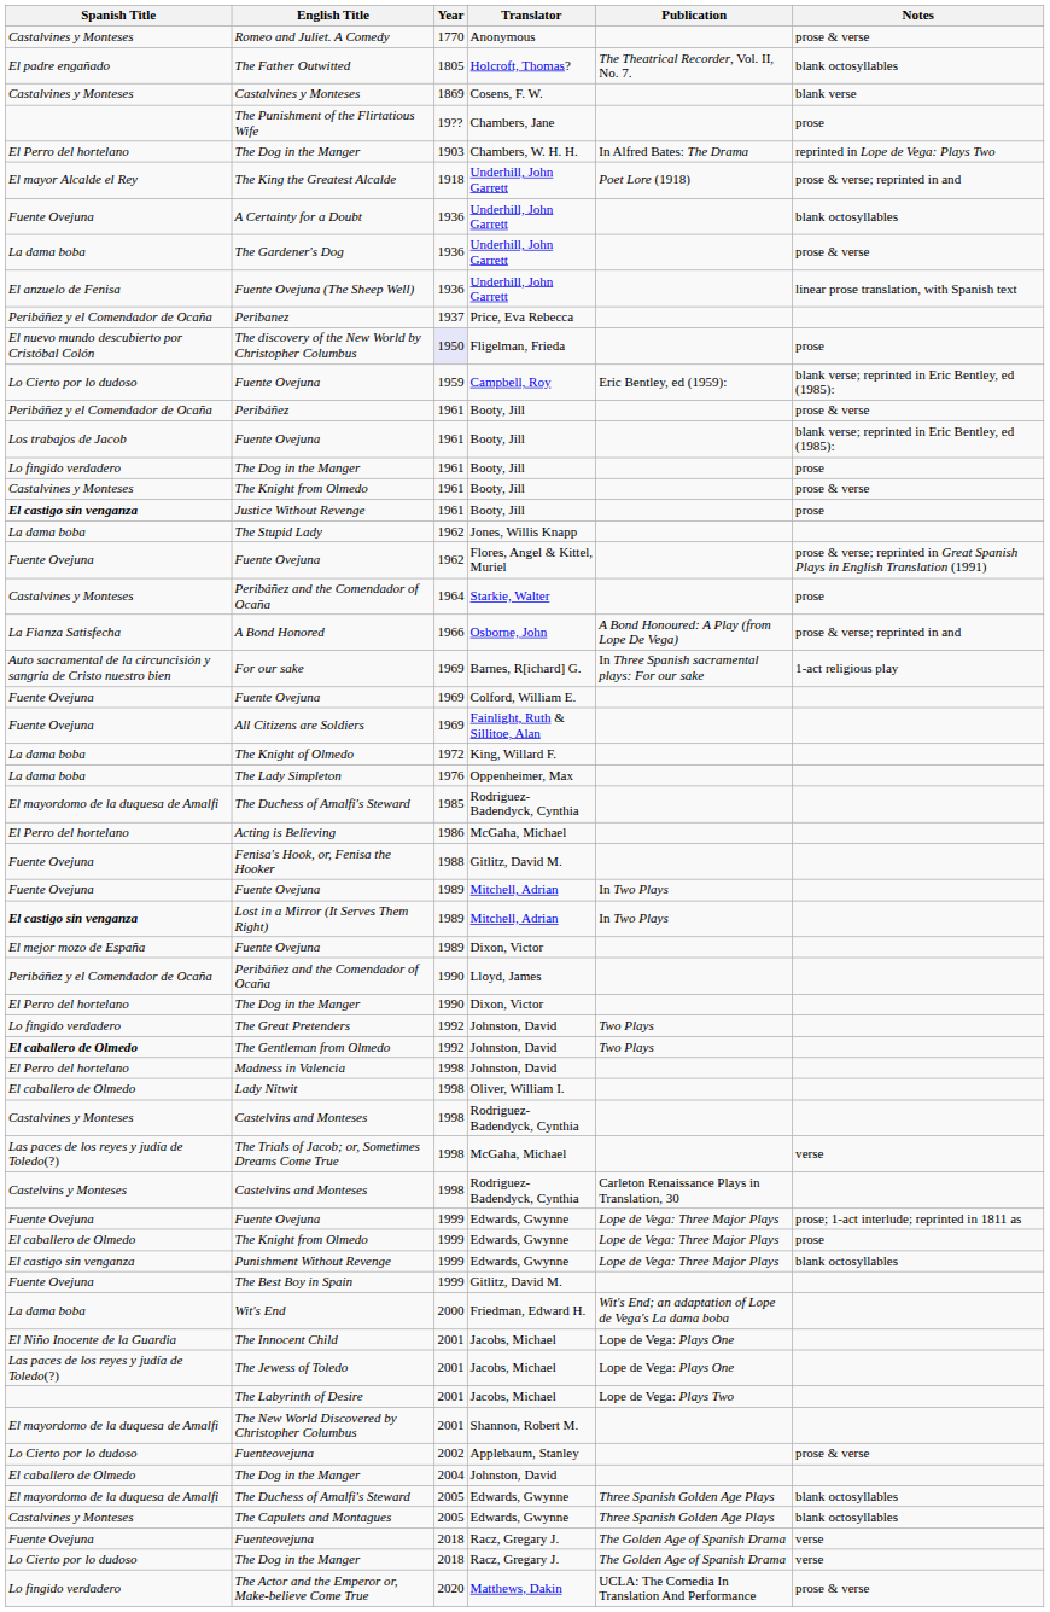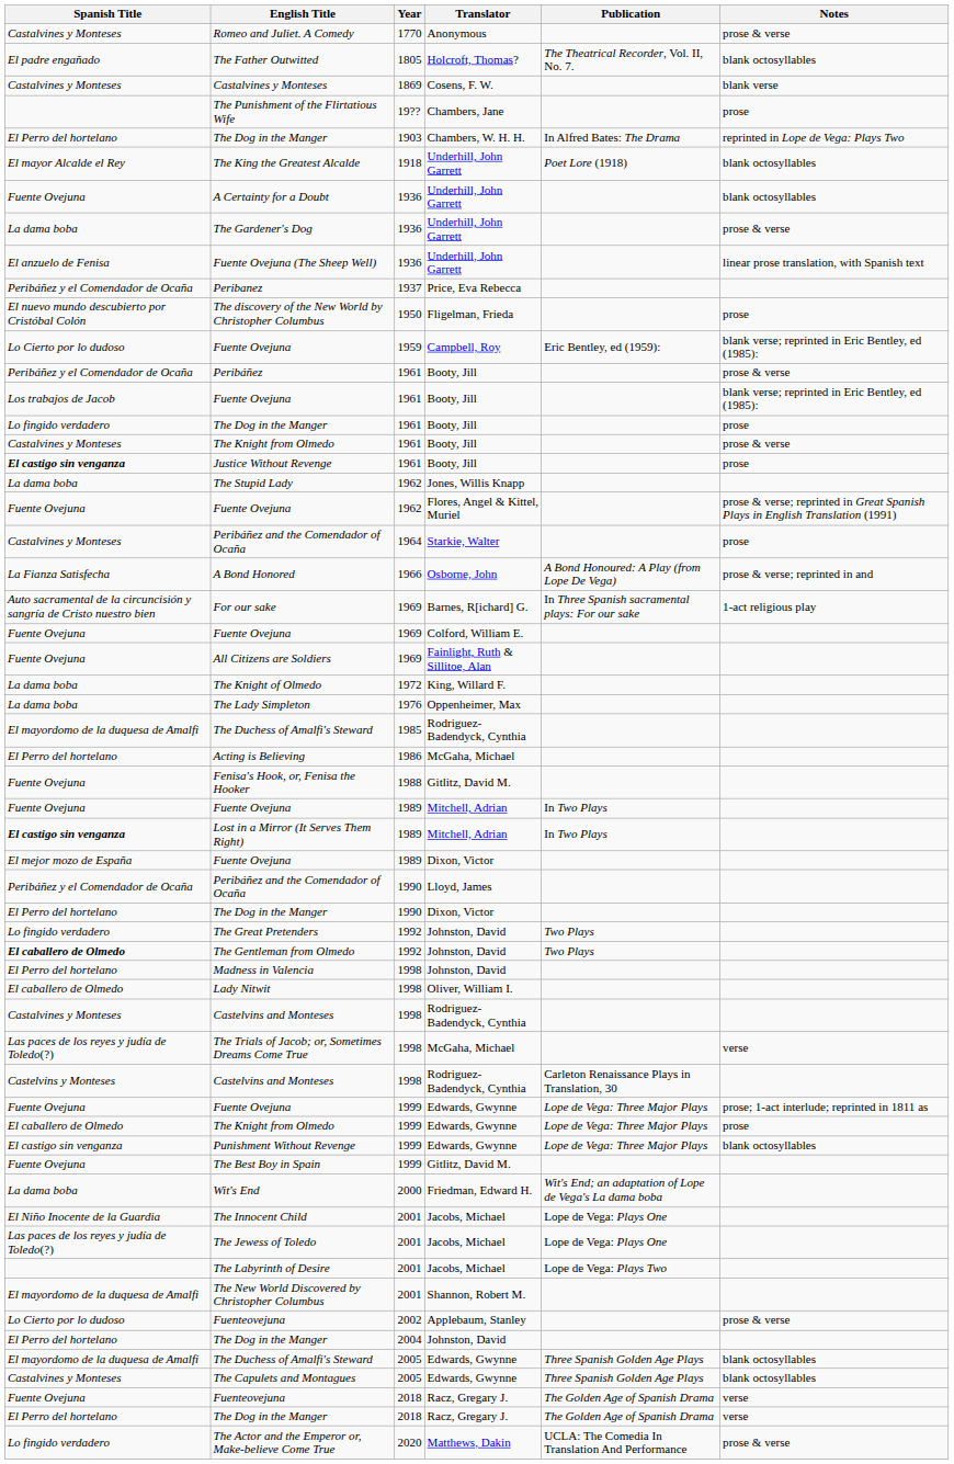 <table class="wikitable sortable">
 <tr>
 <th>Spanish Title</th>
 <th>English Title</th>
 <th>Year</th>
 <th>Translator</th>
 <th class="unsortable">Publication</th>
 <th class="unsortable">Notes</th>
 </tr>
 <tr>
 <td><em>Castalvines y Monteses</em></td>
 <td><em>Romeo and Juliet. A Comedy</em></td>
 <td>1770</td>
 <td>Anonymous</td>
 <td></td>
 <td>prose & verse</td>
 </tr>
 <tr>
 <td><em>El padre engañado</em></td>
 <td><em>The Father Outwitted</em></td>
 <td>1805</td>
 <td><a href='#'>Holcroft, Thomas</a>?</td>
 <td><em>The Theatrical Recorder</em>, Vol. II, No. 7.</td>
 <td>blank octosyllables</td>
 </tr>
 <tr>
 <td><em>Castalvines y Monteses</em></td>
 <td><em>Castalvines y Monteses</em></td>
 <td>1869</td>
 <td>Cosens, F. W.</td>
 <td></td>
 <td>blank verse</td>
 </tr>
 <tr>
 <td></td>
 <td><em>The Punishment of the Flirtatious Wife</em></td>
 <td>19??</td>
 <td>Chambers, Jane</td>
 <td></td>
 <td>prose</td>
 </tr>
 <tr>
 <td><em>El Perro del hortelano</em></td>
 <td><em>The Dog in the Manger</em></td>
 <td>1903</td>
 <td>Chambers, W. H. H.</td>
 <td>In Alfred Bates: <em>The Drama</em> </td>
 <td>reprinted in <em>Lope de Vega: Plays Two</em> </td>
 </tr>
 <tr>
 <td><em>El mayor Alcalde el Rey</em></td>
 <td><em>The King the Greatest Alcalde</em></td>
 <td>1918</td>
 <td><a href='#'>Underhill, John Garrett</a></td>
 <td><em>Poet Lore</em> (1918)</td>
-<td>prose & verse; reprinted in  and </td>
+<td>blank octosyllables</td>
 </tr>
 <tr>
 <td><em>Fuente Ovejuna</em></td>
 <td><em>A Certainty for a Doubt</em></td>
 <td>1936</td>
 <td><a href='#'>Underhill, John Garrett</a></td>
 <td></td>
 <td>blank octosyllables</td>
 </tr>
 <tr>
 <td><em>La dama boba</em></td>
 <td><em>The Gardener's Dog</em></td>
 <td>1936</td>
 <td><a href='#'>Underhill, John Garrett</a></td>
 <td></td>
 <td>prose & verse</td>
 </tr>
 <tr>
 <td><em>El anzuelo de Fenisa</em></td>
 <td><em>Fuente Ovejuna (The Sheep Well)</em></td>
 <td>1936</td>
 <td><a href='#'>Underhill, John Garrett</a></td>
 <td></td>
 <td>linear prose translation, with Spanish text</td>
 </tr>
 <tr>
 <td><em>Peribáñez y el Comendador de Ocaña</em></td>
 <td><em>Peribanez</em></td>
 <td>1937</td>
 <td>Price, Eva Rebecca</td>
 <td></td>
 <td></td>
 </tr>
 <tr>
 <td><em>El nuevo mundo descubierto por Cristóbal Colón</em></td>
 <td><em>The discovery of the New World by Christopher Columbus</em></td>
-<td style="background: lavender;">1950</td>
+<td>1950</td>
 <td>Fligelman, Frieda</td>
 <td></td>
 <td>prose</td>
 </tr>
 <tr>
 <td><em>Lo Cierto por lo dudoso</em></td>
 <td><em>Fuente Ovejuna</em></td>
 <td>1959</td>
 <td><a href='#'>Campbell, Roy</a></td>
 <td>Eric Bentley, ed (1959): </td>
 <td>blank verse; reprinted in Eric Bentley, ed (1985): </td>
 </tr>
 <tr>
 <td><em>Peribáñez y el Comendador de Ocaña</em></td>
 <td><em>Peribáñez</em></td>
 <td>1961</td>
 <td>Booty, Jill</td>
 <td></td>
 <td>prose & verse</td>
 </tr>
 <tr>
 <td><em>Los trabajos de Jacob</em></td>
 <td><em>Fuente Ovejuna</em></td>
 <td>1961</td>
 <td>Booty, Jill</td>
 <td></td>
 <td>blank verse; reprinted in Eric Bentley, ed (1985): </td>
 </tr>
 <tr>
 <td><em>Lo fingido verdadero</em></td>
 <td><em>The Dog in the Manger</em></td>
 <td>1961</td>
 <td>Booty, Jill</td>
 <td></td>
 <td>prose</td>
 </tr>
 <tr>
 <td><em>Castalvines y Monteses</em></td>
 <td><em>The Knight from Olmedo</em></td>
 <td>1961</td>
 <td>Booty, Jill</td>
 <td></td>
 <td>prose & verse</td>
 </tr>
 <tr>
 <td><strong><em>El castigo sin venganza</em></strong></td>
 <td><em>Justice Without Revenge</em></td>
 <td>1961</td>
 <td>Booty, Jill</td>
 <td></td>
 <td>prose</td>
 </tr>
 <tr>
 <td><em>La dama boba</em></td>
 <td><em>The Stupid Lady</em></td>
 <td>1962</td>
 <td>Jones, Willis Knapp</td>
 <td></td>
 <td></td>
 </tr>
 <tr>
 <td><em>Fuente Ovejuna</em></td>
 <td><em>Fuente Ovejuna</em></td>
 <td>1962</td>
 <td>Flores, Angel & Kittel, Muriel</td>
 <td></td>
 <td>prose & verse; reprinted in <em>Great Spanish Plays in English Translation</em> (1991) </td>
 </tr>
 <tr>
 <td><em>Castalvines y Monteses</em></td>
 <td><em>Peribáñez and the Comendador of Ocaña</em></td>
 <td>1964</td>
 <td><a href='#'>Starkie, Walter</a></td>
 <td></td>
 <td>prose</td>
 </tr>
 <tr>
 <td><em>La Fianza Satisfecha</em></td>
 <td><em>A Bond Honored</em></td>
 <td>1966</td>
 <td><a href='#'>Osborne, John</a></td>
 <td><em>A Bond Honoured: A Play (from Lope De Vega)</em></td>
 <td>prose & verse; reprinted in  and </td>
 </tr>
 <tr>
 <td><em>Auto sacramental de la circuncisión y sangría de Cristo nuestro bien</em></td>
 <td><em>For our sake</em></td>
 <td>1969</td>
 <td>Barnes, R[ichard] G.</td>
 <td>In <em>Three Spanish sacramental plays: For our sake</em> </td>
 <td>1-act religious play</td>
 </tr>
 <tr>
 <td><em>Fuente Ovejuna</em></td>
 <td><em>Fuente Ovejuna</em></td>
 <td>1969</td>
 <td>Colford, William E.</td>
 <td></td>
 <td></td>
 </tr>
 <tr>
 <td><em>Fuente Ovejuna</em></td>
 <td><em>All Citizens are Soldiers</em></td>
 <td>1969</td>
 <td><a href='#'>Fainlight, Ruth</a> & <a href='#'>Sillitoe, Alan</a></td>
 <td></td>
 <td></td>
 </tr>
 <tr>
 <td><em>La dama boba</em></td>
 <td><em>The Knight of Olmedo</em></td>
 <td>1972</td>
 <td>King, Willard F.</td>
 <td></td>
 <td></td>
 </tr>
 <tr>
 <td><em>La dama boba</em></td>
 <td><em>The Lady Simpleton</em></td>
 <td>1976</td>
 <td>Oppenheimer, Max</td>
 <td></td>
 <td></td>
 </tr>
 <tr>
 <td><em>El mayordomo de la duquesa de Amalfi</em></td>
 <td><em>The Duchess of Amalfi's Steward</em></td>
 <td>1985</td>
 <td>Rodriguez-Badendyck, Cynthia</td>
 <td> </td>
 <td></td>
 </tr>
 <tr>
 <td><em>El Perro del hortelano</em></td>
 <td><em>Acting is Believing</em></td>
 <td>1986</td>
 <td>McGaha, Michael</td>
 <td> </td>
 <td></td>
 </tr>
 <tr>
 <td><em>Fuente Ovejuna</em></td>
 <td><em>Fenisa's Hook, or, Fenisa the Hooker</em></td>
 <td>1988</td>
 <td>Gitlitz, David M.</td>
 <td></td>
 <td></td>
 </tr>
 <tr>
 <td><em>Fuente Ovejuna</em></td>
 <td><em>Fuente Ovejuna</em></td>
 <td>1989</td>
 <td><a href='#'>Mitchell, Adrian</a></td>
 <td>In <em>Two Plays</em> </td>
 <td></td>
 </tr>
 <tr>
 <td><strong><em>El castigo sin venganza</em></strong></td>
 <td><em>Lost in a Mirror (It Serves Them Right)</em></td>
 <td>1989</td>
 <td><a href='#'>Mitchell, Adrian</a></td>
 <td>In <em>Two Plays</em> </td>
 <td></td>
 </tr>
 <tr>
 <td><em>El mejor mozo de España</em></td>
 <td><em>Fuente Ovejuna</em></td>
 <td>1989</td>
 <td>Dixon, Victor</td>
 <td> </td>
 <td></td>
 </tr>
 <tr>
 <td><em>Peribáñez y el Comendador de Ocaña</em></td>
 <td><em>Peribáñez and the Comendador of Ocaña</em></td>
 <td>1990</td>
 <td>Lloyd, James</td>
 <td></td>
 <td></td>
 </tr>
 <tr>
 <td><em>El Perro del hortelano</em></td>
 <td><em>The Dog in the Manger</em></td>
 <td>1990</td>
 <td>Dixon, Victor</td>
 <td></td>
 <td></td>
 </tr>
 <tr>
 <td><em>Lo fingido verdadero</em></td>
 <td><em>The Great Pretenders</em></td>
 <td>1992</td>
 <td>Johnston, David</td>
 <td><em>Two Plays</em> </td>
 <td></td>
 </tr>
 <tr>
 <td><strong><em>El caballero de Olmedo</em></strong></td>
 <td><em>The Gentleman from Olmedo</em></td>
 <td>1992</td>
 <td>Johnston, David</td>
 <td><em>Two Plays</em> </td>
 <td></td>
 </tr>
 <tr>
 <td><em>El Perro del hortelano</em></td>
 <td><em>Madness in Valencia</em></td>
 <td>1998</td>
 <td>Johnston, David</td>
 <td></td>
 <td></td>
 </tr>
 <tr>
 <td><em>El caballero de Olmedo</em></td>
 <td><em>Lady Nitwit</em></td>
 <td>1998</td>
 <td>Oliver, William I.</td>
 <td> </td>
 <td></td>
 </tr>
 <tr>
 <td><em>Castalvines y Monteses</em></td>
 <td><em>Castelvins and Monteses</em></td>
 <td>1998</td>
 <td>Rodriguez-Badendyck, Cynthia</td>
 <td></td>
 <td></td>
 </tr>
 <tr>
 <td><em>Las paces de los reyes y judía de Toledo</em>(?)</td>
 <td><em>The Trials of Jacob; or, Sometimes Dreams Come True</em></td>
 <td>1998</td>
 <td>McGaha, Michael</td>
 <td> </td>
 <td>verse</td>
 </tr>
 <tr>
 <td><em>Castelvins y Monteses</em></td>
 <td><em>Castelvins and Monteses</em></td>
 <td>1998</td>
 <td>Rodriguez-Badendyck, Cynthia</td>
 <td>Carleton Renaissance Plays in Translation, 30 </td>
 <td></td>
 </tr>
 <tr>
 <td><em>Fuente Ovejuna</em></td>
 <td><em>Fuente Ovejuna</em></td>
 <td>1999</td>
 <td>Edwards, Gwynne</td>
 <td><em>Lope de Vega: Three Major Plays</em> </td>
 <td>prose; 1-act interlude; reprinted in 1811 as </td>
 </tr>
 <tr>
 <td><em>El caballero de Olmedo</em></td>
 <td><em>The Knight from Olmedo</em></td>
 <td>1999</td>
 <td>Edwards, Gwynne</td>
 <td><em>Lope de Vega: Three Major Plays</em> </td>
 <td>prose</td>
 </tr>
 <tr>
 <td><em>El castigo sin venganza</em></td>
 <td><em>Punishment Without Revenge</em></td>
 <td>1999</td>
 <td>Edwards, Gwynne</td>
 <td><em>Lope de Vega: Three Major Plays</em> </td>
 <td>blank octosyllables</td>
 </tr>
 <tr>
 <td><em>Fuente Ovejuna</em></td>
 <td><em>The Best Boy in Spain</em></td>
 <td>1999</td>
 <td>Gitlitz, David M.</td>
 <td> </td>
 <td></td>
 </tr>
 <tr>
 <td><em>La dama boba</em></td>
 <td><em>Wit's End</em></td>
 <td>2000</td>
 <td>Friedman, Edward H.</td>
 <td><em>Wit's End; an adaptation of Lope de Vega's La dama boba</em> </td>
 <td></td>
 </tr>
 <tr>
 <td><em>El Niño Inocente de la Guardia</em></td>
 <td><em>The Innocent Child</em></td>
 <td>2001</td>
 <td>Jacobs, Michael</td>
 <td>Lope de Vega: <em>Plays One</em> </td>
 <td></td>
 </tr>
 <tr>
 <td><em>Las paces de los reyes y judía de Toledo</em>(?)</td>
 <td><em>The Jewess of Toledo</em></td>
 <td>2001</td>
 <td>Jacobs, Michael</td>
 <td>Lope de Vega: <em>Plays One</em> </td>
 <td></td>
 </tr>
 <tr>
 <td></td>
 <td><em>The Labyrinth of Desire</em></td>
 <td>2001</td>
 <td>Jacobs, Michael</td>
 <td>Lope de Vega: <em>Plays Two</em> </td>
 <td></td>
 </tr>
 <tr>
 <td><em>El mayordomo de la duquesa de Amalfi</em></td>
 <td><em>The New World Discovered by Christopher Columbus</em></td>
 <td>2001</td>
 <td>Shannon, Robert M.</td>
 <td></td>
 <td></td>
 </tr>
 <tr>
 <td><em>Lo Cierto por lo dudoso</em></td>
 <td><em>Fuenteovejuna</em></td>
 <td>2002</td>
 <td>Applebaum, Stanley</td>
 <td> </td>
 <td>prose & verse</td>
 </tr>
 <tr>
-<td><em>El caballero de Olmedo</em></td>
+<td><em>El Perro del hortelano</em></td>
 <td><em>The Dog in the Manger</em></td>
 <td>2004</td>
 <td>Johnston, David</td>
 <td></td>
 <td></td>
 </tr>
 <tr>
 <td><em>El mayordomo de la duquesa de Amalfi</em></td>
 <td><em>The Duchess of Amalfi's Steward</em></td>
 <td>2005</td>
 <td>Edwards, Gwynne</td>
 <td><em>Three Spanish Golden Age Plays</em> </td>
 <td>blank octosyllables</td>
 </tr>
 <tr>
 <td><em>Castalvines y Monteses</em></td>
 <td><em>The Capulets and Montagues</em></td>
 <td>2005</td>
 <td>Edwards, Gwynne</td>
 <td><em>Three Spanish Golden Age Plays</em> </td>
 <td>blank octosyllables</td>
 </tr>
 <tr>
 <td><em>Fuente Ovejuna</em></td>
 <td><em>Fuenteovejuna</em></td>
 <td>2018</td>
 <td>Racz, Gregary J.</td>
 <td><em>The Golden Age of Spanish Drama</em> </td>
 <td>verse</td>
 </tr>
 <tr>
-<td><em>Lo Cierto por lo dudoso</em></td>
+<td><em>El Perro del hortelano</em></td>
 <td><em>The Dog in the Manger</em></td>
 <td>2018</td>
 <td>Racz, Gregary J.</td>
 <td><em>The Golden Age of Spanish Drama</em> </td>
 <td>verse</td>
 </tr>
 <tr>
 <td><em>Lo fingido verdadero</em></td>
 <td><em>The Actor and the Emperor or, Make-believe Come True</em></td>
 <td>2020</td>
 <td><a href='#'>Matthews, Dakin</a></td>
 <td>UCLA: The Comedia In Translation And Performance </td>
 <td>prose & verse</td>
 </tr>
 </table>
